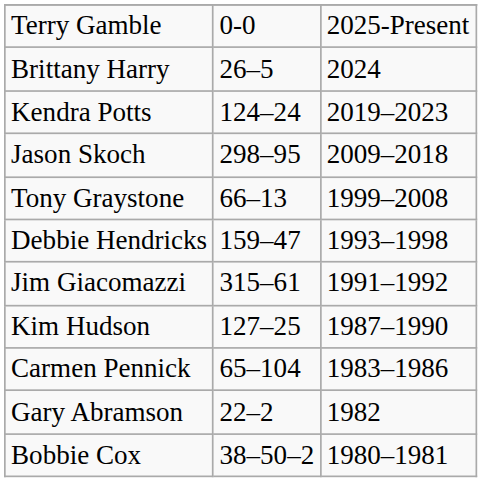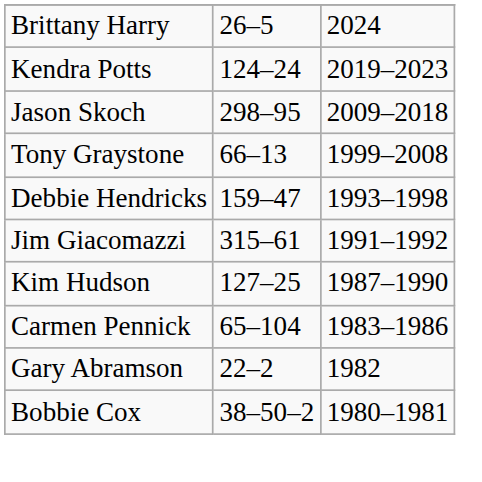 <table class="wikitable">
 <tr>
-</tr>
-<tr>
-<td>Terry Gamble</td>
-<td>0-0</td>
-<td>2025-Present</td>
 </tr>
 <tr>
 <td>Brittany Harry</td>
 <td>26–5</td>
 <td>2024</td>
 </tr>
 <tr>
 <td>Kendra Potts</td>
 <td>124–24</td>
 <td>2019–2023</td>
 </tr>
 <tr>
 <td>Jason Skoch</td>
 <td>298–95</td>
 <td>2009–2018</td>
 </tr>
 <tr>
 <td>Tony Graystone</td>
 <td>66–13</td>
 <td>1999–2008</td>
 </tr>
 <tr>
 <td>Debbie Hendricks</td>
 <td>159–47</td>
 <td>1993–1998</td>
 </tr>
 <tr>
 <td>Jim Giacomazzi</td>
 <td>315–61</td>
 <td>1991–1992</td>
 </tr>
 <tr>
 <td>Kim Hudson</td>
 <td>127–25</td>
 <td>1987–1990</td>
 </tr>
 <tr>
 <td>Carmen Pennick</td>
 <td>65–104</td>
 <td>1983–1986</td>
 </tr>
 <tr>
 <td>Gary Abramson</td>
 <td>22–2</td>
 <td>1982</td>
 </tr>
 <tr>
 <td>Bobbie Cox</td>
 <td>38–50–2</td>
 <td>1980–1981</td>
 </tr>
 </table>
